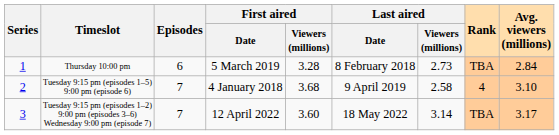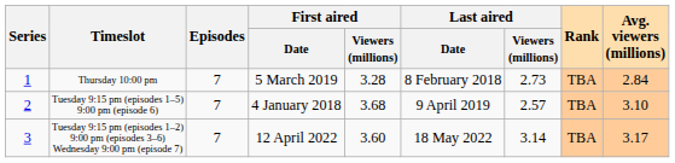 <table class="wikitable">
 <tr>
 <th rowspan="2">Series</th>
 <th rowspan="2">Timeslot</th>
 <th rowspan="2">Episodes</th>
 <th colspan="2">First aired</th>
 <th colspan="2">Last aired</th>
 <th rowspan="2" style="background:#ffdead;">Rank</th>
 <th rowspan="2" style="background:#ffdead;">Avg. <br> viewers <br> (millions)</th>
 </tr>
 <tr>
 <th><small><strong>Date</strong></small></th>
 <th><small><strong>Viewers</strong> <br> <strong>(millions)</strong></small></th>
 <th><small><strong>Date</strong></small></th>
 <th><small><strong>Viewers</strong> <br> <strong>(millions)</strong></small></th>
 </tr>
 <tr>
 <td align="center"><a href='#'>1</a></td>
 <th style="background:#F9F9F9;font-size:11px;font-weight:normal;text-align:left;line-height:110%;text-align:center;">Thursday 10:00 pm</th>
-<td align="center">6</td>
+<td align="center">7</td>
 <td align="center">5 March 2019</td>
 <td align="center">3.28</td>
 <td align="center">8 February 2018</td>
 <td align="center">2.73</td>
 <td style="background:#fc9; text-align:center;">TBA</td>
 <td style="background:#fc9; text-align:center;">2.84</td>
 </tr>
 <tr>
 <td align="center"><a href='#'>2</a></td>
 <th style="background:#F9F9F9;font-size:11px;font-weight:normal;text-align:left;line-height:110%;text-align: center;">Tuesday 9:15 pm (episodes 1–5)<br>9:00 pm (episode 6)</th>
 <td align="center">7</td>
 <td align="center">4 January 2018</td>
 <td align="center">3.68</td>
 <td align="center">9 April 2019</td>
-<td align="center">2.58</td>
-<td style="background:#fc9; text-align:center;">4</td>
+<td align="center">2.57</td>
+<td style="background:#fc9; text-align:center;">TBA</td>
 <td style="background:#fc9; text-align:center;">3.10</td>
 </tr>
 <tr>
 <td align="center"><a href='#'>3</a></td>
 <th style="background:#F9F9F9;font-size:11px;font-weight:normal;text-align:left;line-height:110%;text-align:center;">Tuesday 9:15 pm (episodes 1–2)<br>9:00 pm (episodes 3–6)<br>Wednesday 9:00 pm (episode 7)</th>
 <td align="center">7</td>
 <td align="center">12 April 2022</td>
 <td align="center">3.60</td>
 <td align="center">18 May 2022</td>
 <td align="center">3.14</td>
 <td style="background:#fc9; text-align:center;">TBA</td>
 <td style="background:#fc9; text-align:center;">3.17</td>
 </tr>
 </table>
